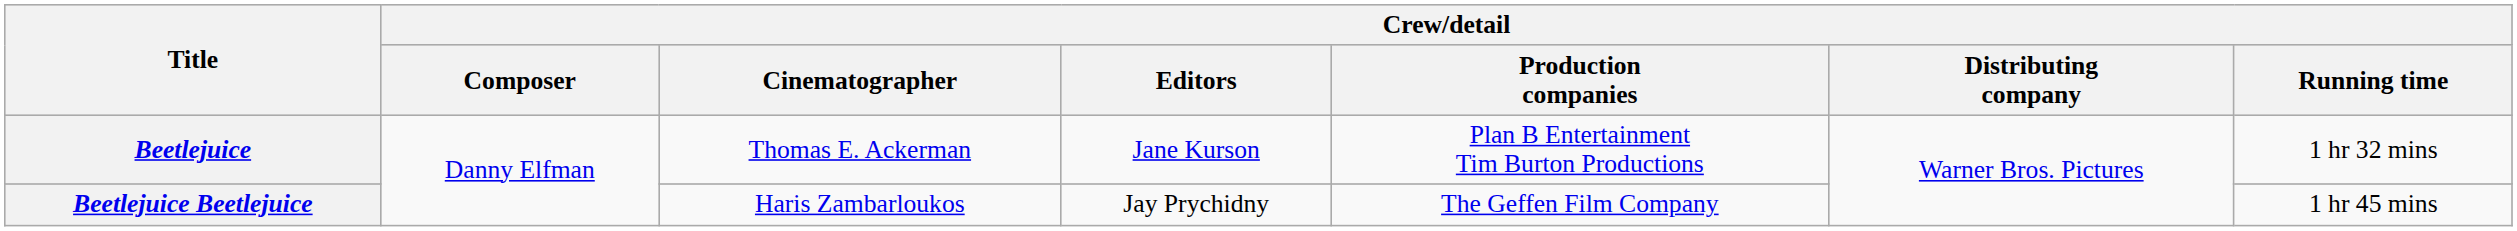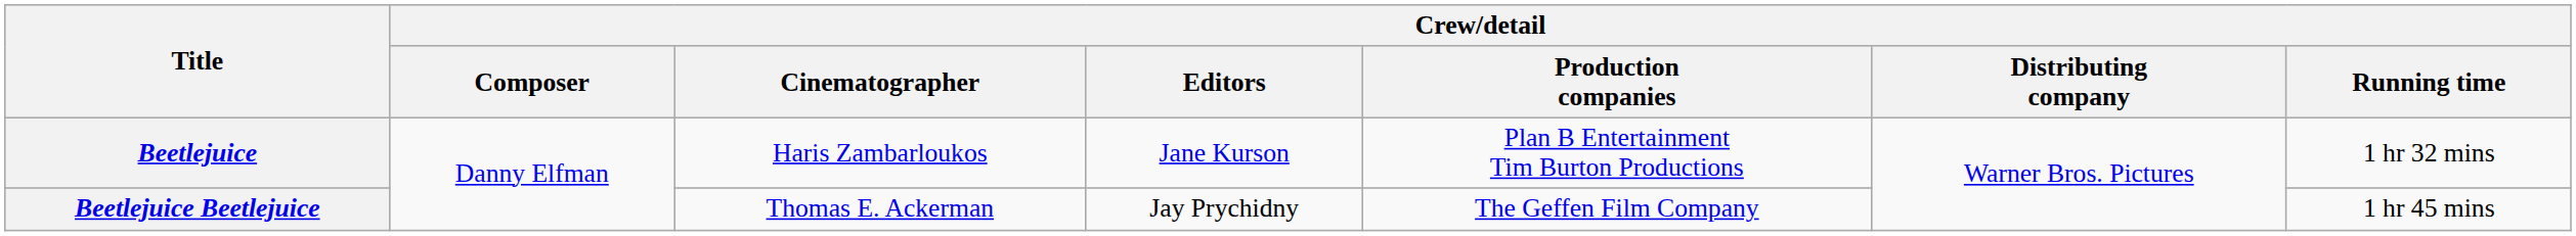 <table class="wikitable sortable" style="text-align:center; width:99%;">
 <tr>
 <th rowspan="2" style="width:15%;">Title</th>
 <th colspan="7">Crew/detail</th>
 </tr>
 <tr>
 <th style="text-align:center;">Composer</th>
 <th style="text-align:center;">Cinematographer</th>
 <th style="text-align:center;">Editors</th>
 <th style="text-align:center;">Production<br>companies</th>
 <th style="text-align:center;">Distributing<br>company</th>
 <th style="text-align:center;">Running time</th>
 </tr>
 <tr>
 <th><em><a href='#'>Beetlejuice</a></em></th>
 <td rowspan="2"><a href='#'>Danny Elfman</a></td>
-<td><a href='#'>Thomas E. Ackerman</a></td>
+<td><a href='#'>Haris Zambarloukos</a></td>
 <td><a href='#'>Jane Kurson</a></td>
 <td><a href='#'>Plan B Entertainment</a><br><a href='#'>Tim Burton Productions</a></td>
 <td rowspan="2"><a href='#'>Warner Bros. Pictures</a></td>
 <td>1 hr 32 mins</td>
 </tr>
 <tr>
 <th><em><a href='#'>Beetlejuice Beetlejuice</a></em></th>
-<td><a href='#'>Haris Zambarloukos</a></td>
+<td><a href='#'>Thomas E. Ackerman</a></td>
 <td>Jay Prychidny</td>
 <td><a href='#'>The Geffen Film Company</a></td>
 <td>1 hr 45 mins</td>
 </tr>
 </table>
